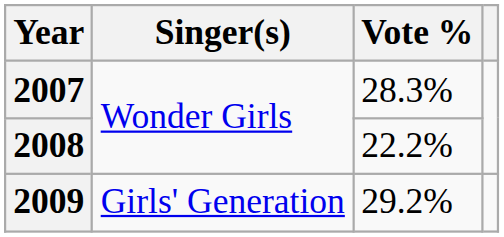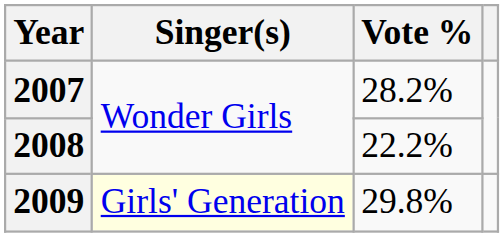 <table class="wikitable plainrowheaders sortable">
 <tr>
 <th scope="col">Year</th>
 <th scope="col">Singer(s)</th>
 <th scope="col">Vote %</th>
 <th scope="col" class="unsortable"></th>
 </tr>
 <tr>
 <th scope="row">2007</th>
 <td rowspan="2"><a href='#'>Wonder Girls</a></td>
-<td>28.3%</td>
+<td>28.2%</td>
 <td rowspan="2"></td>
 </tr>
 <tr>
 <th scope="row">2008</th>
 <td>22.2%</td>
 </tr>
 <tr>
 <th scope="row">2009</th>
-<td><a href='#'>Girls' Generation</a></td>
-<td>29.2%</td>
+<td style="background: lightyellow;"><a href='#'>Girls' Generation</a></td>
+<td>29.8%</td>
 <td></td>
 </tr>
 </table>
